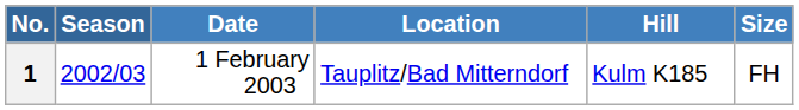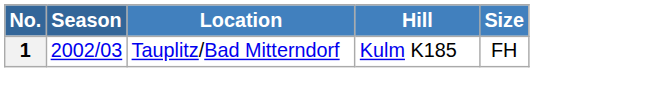 <table class="wikitable sortable" style="font-size:86%; line-height:15px; text-align:left; border:grey solid 1px; border-collapse:collapse; background:#ffffff;">
 <tr style="background:#efefef;">
 <th style="background-color:#369; color:white; width:10px;">No.</th>
 <th style="background-color:#369; color:white;  width:30px;">Season</th>
-<th style="background-color:#4180be; color:white; width:89px;">Date</th>
 <th style="background-color:#4180be; color:white; width:152px;">Location</th>
 <th style="background-color:#4180be; color:white; width:80px;">Hill</th>
 <th style="background-color:#4180be; color:white; width:25px;">Size</th>
 </tr>
 <tr>
 <th scope=row style="text-align:center;">1</th>
 <td align=center><a href='#'>2002/03</a></td>
-<td align=right>1 February 2003  </td>
 <td> <a href='#'>Tauplitz</a>/<a href='#'>Bad Mitterndorf</a></td>
 <td><a href='#'>Kulm</a> K185</td>
 <td align=center>FH</td>
 </tr>
 </table>
